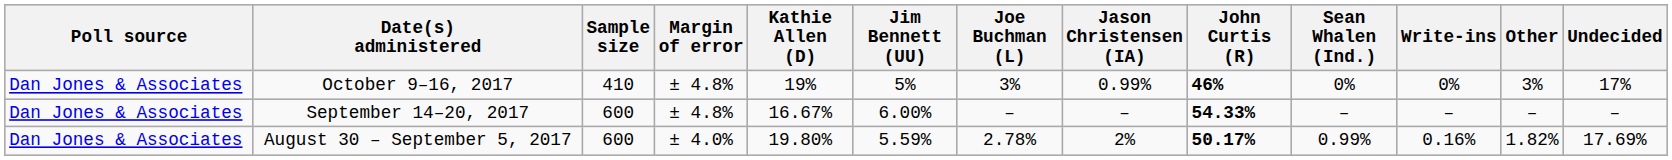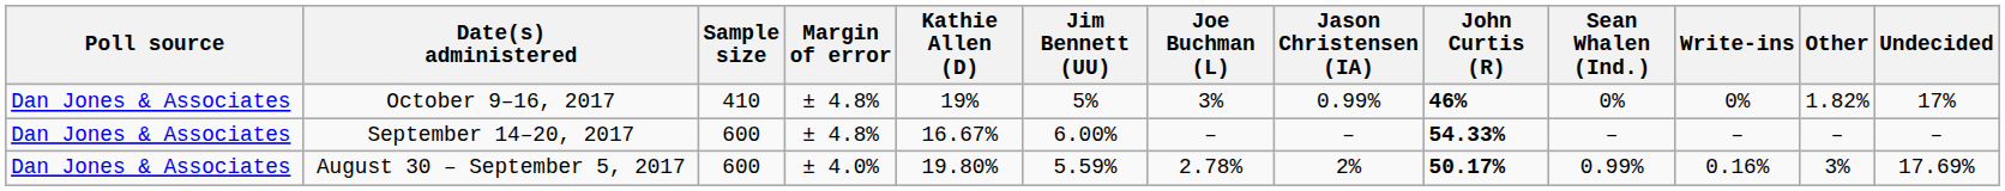 <table class="wikitable" style="font-size:85%">
 <tr>
 <th style="width:150px;">Poll source</th>
 <th style="width:200px;">Date(s)<br>administered</th>
 <th>Sample<br>size</th>
 <th>Margin<br>of error</th>
 <th style="width:60px;">Kathie<br>Allen<br>(D)</th>
 <th style="width:60px;">Jim<br>Bennett<br>(UU)</th>
 <th style="width:60px;">Joe<br>Buchman<br>(L)</th>
 <th style="width:60px;">Jason<br>Christensen<br>(IA)</th>
 <th style="width:60px;">John<br>Curtis<br>(R)</th>
 <th style="width:60px;">Sean<br>Whalen<br>(Ind.)</th>
 <th style="width:60px;">Write-ins</th>
 <th>Other</th>
 <th>Undecided</th>
 </tr>
 <tr>
 <td><a href='#'>Dan Jones & Associates</a></td>
 <td align=center>October 9–16, 2017</td>
 <td align=center>410</td>
 <td align=center>± 4.8%</td>
 <td align=center>19%</td>
 <td align=center>5%</td>
 <td align=center>3%</td>
 <td align=center>0.99%</td>
 <td><strong>46%</strong></td>
 <td align=center>0%</td>
 <td align=center>0%</td>
-<td align=center>3%</td>
+<td align=center>1.82%</td>
 <td align=center>17%</td>
 </tr>
 <tr>
 <td><a href='#'>Dan Jones & Associates</a></td>
 <td align=center>September 14–20, 2017</td>
 <td align=center>600</td>
 <td align=center>± 4.8%</td>
 <td align=center>16.67%</td>
 <td align=center>6.00%</td>
 <td align=center>–</td>
 <td align=center>–</td>
 <td><strong>54.33%</strong></td>
 <td align=center>–</td>
 <td align=center>–</td>
 <td align=center>–</td>
 <td align=center>–</td>
 </tr>
 <tr>
 <td><a href='#'>Dan Jones & Associates</a></td>
 <td align=center>August 30 – September 5, 2017</td>
 <td align=center>600</td>
 <td align=center>± 4.0%</td>
 <td align=center>19.80%</td>
 <td align=center>5.59%</td>
 <td align=center>2.78%</td>
 <td align=center>2%</td>
 <td><strong>50.17%</strong></td>
 <td align=center>0.99%</td>
 <td align=center>0.16%</td>
-<td align=center>1.82%</td>
+<td align=center>3%</td>
 <td align=center>17.69%</td>
 </tr>
 </table>
